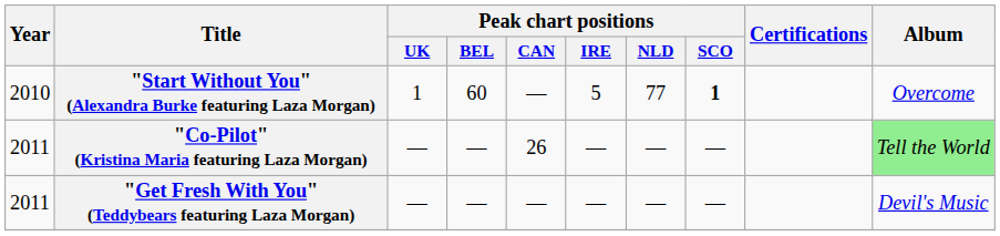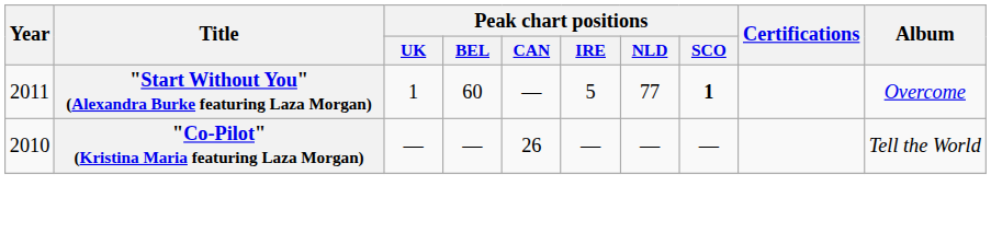 <table class="wikitable plainrowheaders" style="text-align:center;" border="1">
 <tr>
 <th scope="col" rowspan="2">Year</th>
 <th scope="col" rowspan="2" style="width:16em;">Title</th>
 <th scope="col" colspan="6">Peak chart positions</th>
 <th scope="col" rowspan="2" width="70"><a href='#'>Certifications</a></th>
 <th scope="col" rowspan="2">Album</th>
 </tr>
 <tr>
 <th scope="col" style="width:3em;font-size:85%;"><a href='#'>UK</a><br></th>
 <th scope="col" style="width:3em;font-size:85%;"><a href='#'>BEL</a><br></th>
 <th scope="col" style="width:3em;font-size:85%;"><a href='#'>CAN</a></th>
 <th scope="col" style="width:3em;font-size:85%;"><a href='#'>IRE</a><br></th>
 <th scope="col" style="width:3em;font-size:85%;"><a href='#'>NLD</a><br></th>
 <th scope="col" style="width:3em;font-size:85%;"><a href='#'>SCO</a><br></th>
 </tr>
 <tr>
-<td>2010</td>
+<td>2011</td>
 <th scope="row">"<a href='#'>Start Without You</a>"<br><small>(<a href='#'>Alexandra Burke</a> featuring Laza Morgan)</small><br></th>
 <td>1</td>
 <td>60</td>
 <td>—</td>
 <td>5</td>
 <td>77</td>
 <td><strong>1</strong></td>
 <td></td>
 <td><em><a href='#'>Overcome</a></em></td>
 </tr>
 <tr>
-<td>2011</td>
+<td>2010</td>
 <th scope="row">"<a href='#'>Co-Pilot</a>" <br><small>(<a href='#'>Kristina Maria</a> featuring Laza Morgan)</small></th>
 <td>—</td>
 <td>—</td>
 <td>26</td>
 <td>—</td>
 <td>—</td>
 <td>—</td>
 <td></td>
-<td style="background: lightgreen;"><em>Tell the World</em></td>
-</tr>
-<tr>
-<td>2011</td>
-<th scope="row">"<a href='#'>Get Fresh With You</a>" <br><small>(<a href='#'>Teddybears</a> featuring Laza Morgan)</small></th>
-<td>—</td>
-<td>—</td>
-<td>—</td>
-<td>—</td>
-<td>—</td>
-<td>—</td>
-<td></td>
-<td><em><a href='#'>Devil's Music</a></em></td>
+<td><em>Tell the World</em></td>
 </tr>
 <tr>
 </tr>
 </table>
